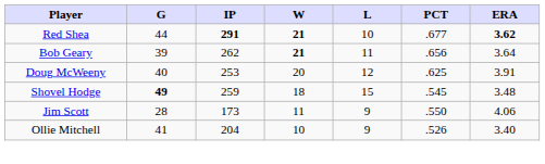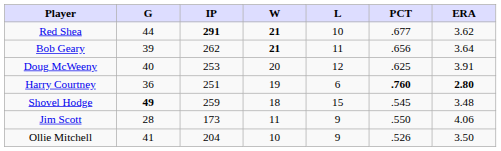 <table class="wikitable sortable">
 <tr>
 <th style="background:#ddf; width:16%;">Player</th>
 <th style="background:#ddf; width:9%;">G</th>
 <th style="background:#ddf; width:9%;">IP</th>
 <th style="background:#ddf; width:9%;">W</th>
 <th style="background:#ddf; width:9%;">L</th>
 <th style="background:#ddf; width:9%;">PCT</th>
 <th style="background:#ddf; width:9%;">ERA</th>
 </tr>
 <tr style="text-align:center;">
 <td><a href='#'>Red Shea</a></td>
 <td>44</td>
 <td><strong>291</strong></td>
 <td><strong>21</strong></td>
 <td>10</td>
 <td>.677</td>
-<td><strong>3.62</strong></td>
+<td>3.62</td>
 </tr>
 <tr style="text-align:center;">
 <td><a href='#'>Bob Geary</a></td>
 <td>39</td>
 <td>262</td>
 <td><strong>21</strong></td>
 <td>11</td>
 <td>.656</td>
 <td>3.64</td>
 </tr>
 <tr style="text-align:center;">
 <td><a href='#'>Doug McWeeny</a></td>
 <td>40</td>
 <td>253</td>
 <td>20</td>
 <td>12</td>
 <td>.625</td>
 <td>3.91</td>
+</tr>
+<tr style="text-align:center;">
+<td><a href='#'>Harry Courtney</a></td>
+<td>36</td>
+<td>251</td>
+<td>19</td>
+<td>6</td>
+<td><strong>.760</strong></td>
+<td><strong>2.80</strong></td>
 </tr>
 <tr style="text-align:center;">
 <td><a href='#'>Shovel Hodge</a></td>
 <td><strong>49</strong></td>
 <td>259</td>
 <td>18</td>
 <td>15</td>
 <td>.545</td>
 <td>3.48</td>
 </tr>
 <tr style="text-align:center;">
 <td><a href='#'>Jim Scott</a></td>
 <td>28</td>
 <td>173</td>
 <td>11</td>
 <td>9</td>
 <td>.550</td>
 <td>4.06</td>
 </tr>
 <tr style="text-align:center;">
 <td>Ollie Mitchell</td>
 <td>41</td>
 <td>204</td>
 <td>10</td>
 <td>9</td>
 <td>.526</td>
-<td>3.40</td>
+<td>3.50</td>
 </tr>
 </table>
